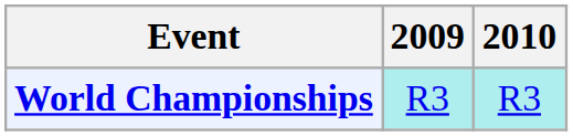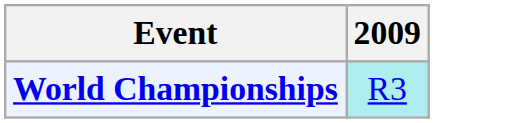 <table class="wikitable" style="font-size: 90%; text-align:center">
 <tr>
 <th>Event</th>
 <th>2009</th>
-<th>2010</th>
 </tr>
 <tr>
 <td bgcolor="#ECF2FF"; align="left"><strong><a href='#'>World Championships</a></strong></td>
 <td bgcolor=AFEEEE><a href='#'>R3</a></td>
-<td bgcolor=AFEEEE><a href='#'>R3</a></td>
 </tr>
 </table>
